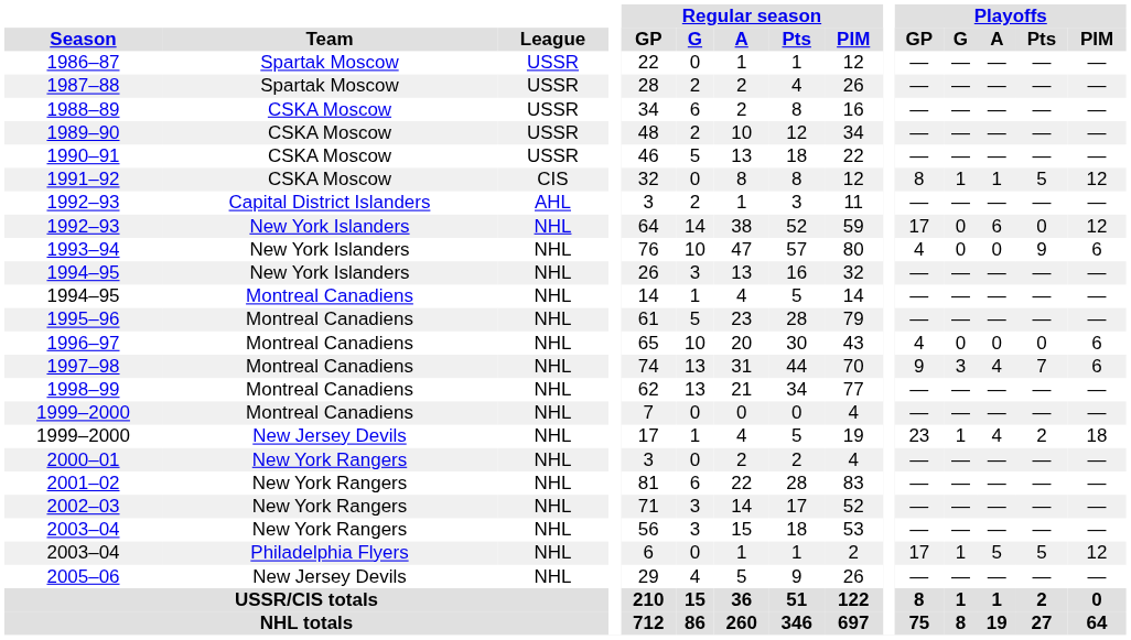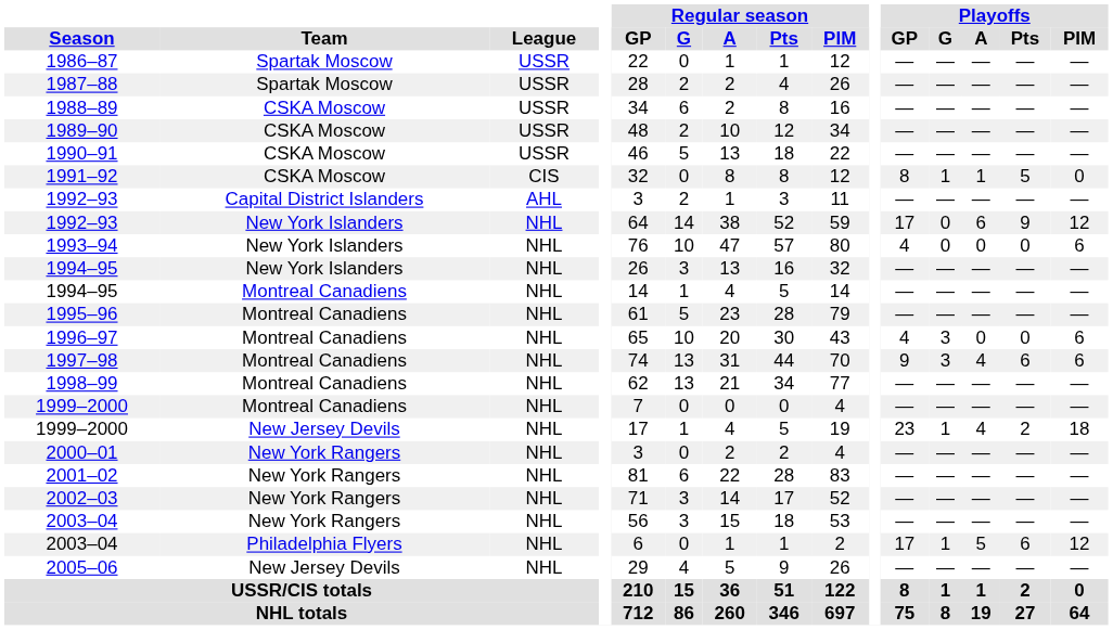 <table border="0" cellpadding="1" cellspacing="0" style="text-align:center; width:60em;">
 <tr style="background:#e0e0e0;">
 <th colspan="3"  bgcolor="#ffffff"> </th>
 <th rowspan="99" bgcolor="#ffffff"> </th>
 <th colspan="5"><a href='#'>Regular season</a></th>
 <th rowspan="99" bgcolor="#ffffff"> </th>
 <th colspan="5"><a href='#'>Playoffs</a></th>
 </tr>
 <tr style="background:#e0e0e0;">
 <th><a href='#'>Season</a></th>
 <th>Team</th>
 <th>League</th>
 <th>GP</th>
 <th><a href='#'>G</a></th>
 <th><a href='#'>A</a></th>
 <th><a href='#'>Pts</a></th>
 <th><a href='#'>PIM</a></th>
 <th>GP</th>
 <th>G</th>
 <th>A</th>
 <th>Pts</th>
 <th>PIM</th>
 </tr>
 <tr>
 <td><a href='#'>1986–87</a></td>
 <td><a href='#'>Spartak Moscow</a></td>
 <td><a href='#'>USSR</a></td>
 <td>22</td>
 <td>0</td>
 <td>1</td>
 <td>1</td>
 <td>12</td>
 <td>—</td>
 <td>—</td>
 <td>—</td>
 <td>—</td>
 <td>—</td>
 </tr>
 <tr style="background:#f0f0f0;">
 <td><a href='#'>1987–88</a></td>
 <td>Spartak Moscow</td>
 <td>USSR</td>
 <td>28</td>
 <td>2</td>
 <td>2</td>
 <td>4</td>
 <td>26</td>
 <td>—</td>
 <td>—</td>
 <td>—</td>
 <td>—</td>
 <td>—</td>
 </tr>
 <tr>
 <td><a href='#'>1988–89</a></td>
 <td><a href='#'>CSKA Moscow</a></td>
 <td>USSR</td>
 <td>34</td>
 <td>6</td>
 <td>2</td>
 <td>8</td>
 <td>16</td>
 <td>—</td>
 <td>—</td>
 <td>—</td>
 <td>—</td>
 <td>—</td>
 </tr>
 <tr style="background:#f0f0f0;">
 <td><a href='#'>1989–90</a></td>
 <td>CSKA Moscow</td>
 <td>USSR</td>
 <td>48</td>
 <td>2</td>
 <td>10</td>
 <td>12</td>
 <td>34</td>
 <td>—</td>
 <td>—</td>
 <td>—</td>
 <td>—</td>
 <td>—</td>
 </tr>
 <tr>
 <td><a href='#'>1990–91</a></td>
 <td>CSKA Moscow</td>
 <td>USSR</td>
 <td>46</td>
 <td>5</td>
 <td>13</td>
 <td>18</td>
 <td>22</td>
 <td>—</td>
 <td>—</td>
 <td>—</td>
 <td>—</td>
 <td>—</td>
 </tr>
 <tr style="background:#f0f0f0;">
 <td><a href='#'>1991–92</a></td>
 <td>CSKA Moscow</td>
 <td>CIS</td>
 <td>32</td>
 <td>0</td>
 <td>8</td>
 <td>8</td>
 <td>12</td>
 <td>8</td>
 <td>1</td>
 <td>1</td>
 <td>5</td>
-<td>12</td>
+<td>0</td>
 </tr>
 <tr>
 <td><a href='#'>1992–93</a></td>
 <td><a href='#'>Capital District Islanders</a></td>
 <td><a href='#'>AHL</a></td>
 <td>3</td>
 <td>2</td>
 <td>1</td>
 <td>3</td>
 <td>11</td>
 <td>—</td>
 <td>—</td>
 <td>—</td>
 <td>—</td>
 <td>—</td>
 </tr>
 <tr style="background:#f0f0f0;">
 <td><a href='#'>1992–93</a></td>
 <td><a href='#'>New York Islanders</a></td>
 <td><a href='#'>NHL</a></td>
 <td>64</td>
 <td>14</td>
 <td>38</td>
 <td>52</td>
 <td>59</td>
 <td>17</td>
 <td>0</td>
 <td>6</td>
-<td>0</td>
+<td>9</td>
 <td>12</td>
 </tr>
 <tr>
 <td><a href='#'>1993–94</a></td>
 <td>New York Islanders</td>
 <td>NHL</td>
 <td>76</td>
 <td>10</td>
 <td>47</td>
 <td>57</td>
 <td>80</td>
 <td>4</td>
 <td>0</td>
 <td>0</td>
-<td>9</td>
+<td>0</td>
 <td>6</td>
 </tr>
 <tr style="background:#f0f0f0;">
 <td><a href='#'>1994–95</a></td>
 <td>New York Islanders</td>
 <td>NHL</td>
 <td>26</td>
 <td>3</td>
 <td>13</td>
 <td>16</td>
 <td>32</td>
 <td>—</td>
 <td>—</td>
 <td>—</td>
 <td>—</td>
 <td>—</td>
 </tr>
 <tr>
 <td>1994–95</td>
 <td><a href='#'>Montreal Canadiens</a></td>
 <td>NHL</td>
 <td>14</td>
 <td>1</td>
 <td>4</td>
 <td>5</td>
 <td>14</td>
 <td>—</td>
 <td>—</td>
 <td>—</td>
 <td>—</td>
 <td>—</td>
 </tr>
 <tr style="background:#f0f0f0;">
 <td><a href='#'>1995–96</a></td>
 <td>Montreal Canadiens</td>
 <td>NHL</td>
 <td>61</td>
 <td>5</td>
 <td>23</td>
 <td>28</td>
 <td>79</td>
 <td>—</td>
 <td>—</td>
 <td>—</td>
 <td>—</td>
 <td>—</td>
 </tr>
 <tr>
 <td><a href='#'>1996–97</a></td>
 <td>Montreal Canadiens</td>
 <td>NHL</td>
 <td>65</td>
 <td>10</td>
 <td>20</td>
 <td>30</td>
 <td>43</td>
 <td>4</td>
-<td>0</td>
+<td>3</td>
 <td>0</td>
 <td>0</td>
 <td>6</td>
 </tr>
 <tr style="background:#f0f0f0;">
 <td><a href='#'>1997–98</a></td>
 <td>Montreal Canadiens</td>
 <td>NHL</td>
 <td>74</td>
 <td>13</td>
 <td>31</td>
 <td>44</td>
 <td>70</td>
 <td>9</td>
 <td>3</td>
 <td>4</td>
-<td>7</td>
+<td>6</td>
 <td>6</td>
 </tr>
 <tr>
 <td><a href='#'>1998–99</a></td>
 <td>Montreal Canadiens</td>
 <td>NHL</td>
 <td>62</td>
 <td>13</td>
 <td>21</td>
 <td>34</td>
 <td>77</td>
 <td>—</td>
 <td>—</td>
 <td>—</td>
 <td>—</td>
 <td>—</td>
 </tr>
 <tr style="background:#f0f0f0;">
 <td><a href='#'>1999–2000</a></td>
 <td>Montreal Canadiens</td>
 <td>NHL</td>
 <td>7</td>
 <td>0</td>
 <td>0</td>
 <td>0</td>
 <td>4</td>
 <td>—</td>
 <td>—</td>
 <td>—</td>
 <td>—</td>
 <td>—</td>
 </tr>
 <tr>
 <td>1999–2000</td>
 <td><a href='#'>New Jersey Devils</a></td>
 <td>NHL</td>
 <td>17</td>
 <td>1</td>
 <td>4</td>
 <td>5</td>
 <td>19</td>
 <td>23</td>
 <td>1</td>
 <td>4</td>
 <td>2</td>
 <td>18</td>
 </tr>
 <tr style="background:#f0f0f0;">
 <td><a href='#'>2000–01</a></td>
 <td><a href='#'>New York Rangers</a></td>
 <td>NHL</td>
 <td>3</td>
 <td>0</td>
 <td>2</td>
 <td>2</td>
 <td>4</td>
 <td>—</td>
 <td>—</td>
 <td>—</td>
 <td>—</td>
 <td>—</td>
 </tr>
 <tr>
 <td><a href='#'>2001–02</a></td>
 <td>New York Rangers</td>
 <td>NHL</td>
 <td>81</td>
 <td>6</td>
 <td>22</td>
 <td>28</td>
 <td>83</td>
 <td>—</td>
 <td>—</td>
 <td>—</td>
 <td>—</td>
 <td>—</td>
 </tr>
 <tr style="background:#f0f0f0;">
 <td><a href='#'>2002–03</a></td>
 <td>New York Rangers</td>
 <td>NHL</td>
 <td>71</td>
 <td>3</td>
 <td>14</td>
 <td>17</td>
 <td>52</td>
 <td>—</td>
 <td>—</td>
 <td>—</td>
 <td>—</td>
 <td>—</td>
 </tr>
 <tr>
 <td><a href='#'>2003–04</a></td>
 <td>New York Rangers</td>
 <td>NHL</td>
 <td>56</td>
 <td>3</td>
 <td>15</td>
 <td>18</td>
 <td>53</td>
 <td>—</td>
 <td>—</td>
 <td>—</td>
 <td>—</td>
 <td>—</td>
 </tr>
 <tr style="background:#f0f0f0;">
 <td>2003–04</td>
 <td><a href='#'>Philadelphia Flyers</a></td>
 <td>NHL</td>
 <td>6</td>
 <td>0</td>
 <td>1</td>
 <td>1</td>
 <td>2</td>
 <td>17</td>
 <td>1</td>
 <td>5</td>
-<td>5</td>
+<td>6</td>
 <td>12</td>
 </tr>
 <tr>
 <td><a href='#'>2005–06</a></td>
 <td>New Jersey Devils</td>
 <td>NHL</td>
 <td>29</td>
 <td>4</td>
 <td>5</td>
 <td>9</td>
 <td>26</td>
 <td>—</td>
 <td>—</td>
 <td>—</td>
 <td>—</td>
 <td>—</td>
 </tr>
 <tr style="background:#e0e0e0;">
 <th colspan="3">USSR/CIS totals</th>
 <th>210</th>
 <th>15</th>
 <th>36</th>
 <th>51</th>
 <th>122</th>
 <th>8</th>
 <th>1</th>
 <th>1</th>
 <th>2</th>
 <th>0</th>
 </tr>
 <tr style="background:#e0e0e0;">
 <th colspan="3">NHL totals</th>
 <th>712</th>
 <th>86</th>
 <th>260</th>
 <th>346</th>
 <th>697</th>
 <th>75</th>
 <th>8</th>
 <th>19</th>
 <th>27</th>
 <th>64</th>
 </tr>
 </table>
